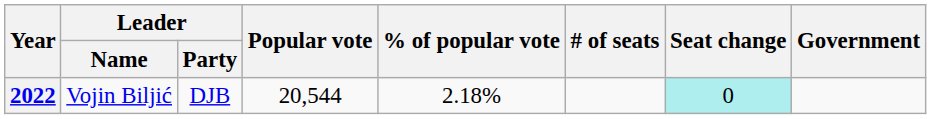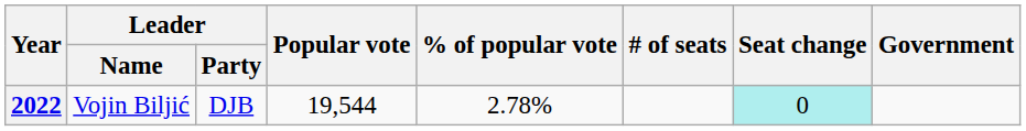 <table class="wikitable" style="text-align:center">
 <tr>
 <th rowspan="2">Year</th>
 <th colspan="2">Leader</th>
 <th rowspan="2">Popular vote</th>
 <th rowspan="2">% of popular vote</th>
 <th rowspan="2"># of seats</th>
 <th rowspan="2">Seat change</th>
 <th rowspan="2">Government</th>
 </tr>
 <tr>
 <th>Name</th>
 <th>Party</th>
 </tr>
 <tr>
 <th><a href='#'>2022</a></th>
 <td><a href='#'>Vojin Biljić</a></td>
 <td><a href='#'>DJB</a></td>
-<td>20,544</td>
-<td>2.18%</td>
+<td>19,544</td>
+<td>2.78%</td>
 <td></td>
 <td style="background: paleturquoise;"> 0</td>
 <td></td>
 </tr>
 </table>
